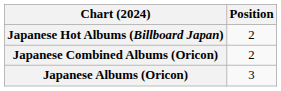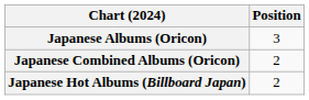 <table class="wikitable sortable plainrowheaders" style="text-align:center">
 <tr>
 <th scope="col">Chart (2024)</th>
 <th scope="col">Position</th>
 </tr>
 <tr>
-<th scope="row">Japanese Hot Albums (<em>Billboard Japan</em>)</th>
-<td>2</td>
+<th scope="row">Japanese Albums (Oricon)</th>
+<td>3</td>
 </tr>
 <tr>
 <th scope="row">Japanese Combined Albums (Oricon)</th>
 <td>2</td>
 </tr>
 <tr>
-<th scope="row">Japanese Albums (Oricon)</th>
-<td>3</td>
+<th scope="row">Japanese Hot Albums (<em>Billboard Japan</em>)</th>
+<td>2</td>
 </tr>
 </table>
